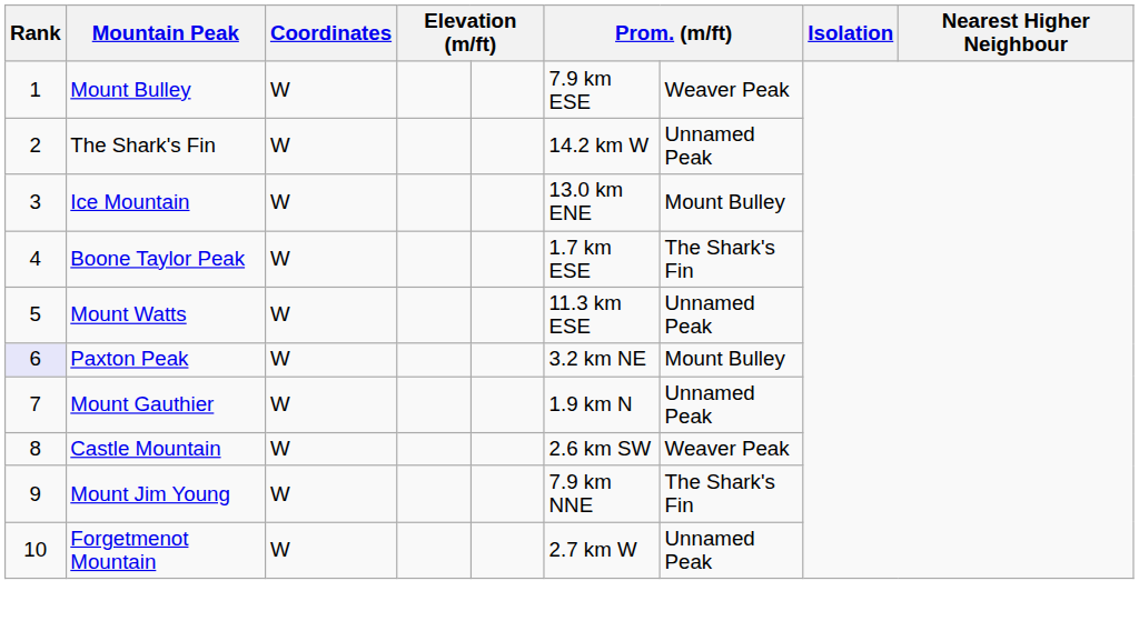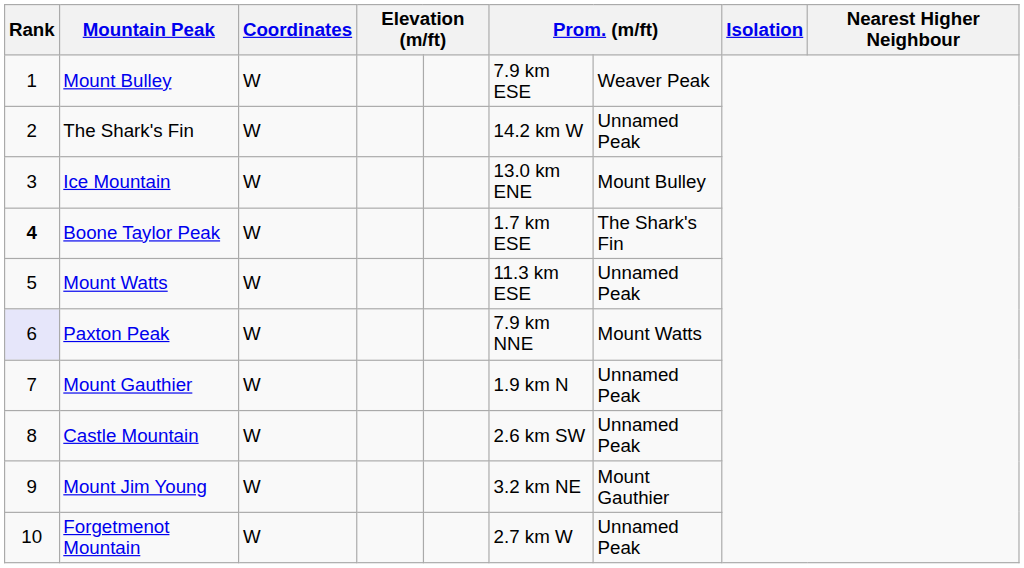 <table class="wikitable sortable">
 <tr>
 <th>Rank</th>
 <th><a href='#'>Mountain Peak</a></th>
 <th><a href='#'>Coordinates</a></th>
 <th colspan=2>Elevation (m/ft)</th>
 <th colspan=2><a href='#'>Prom.</a> (m/ft)</th>
 <th><a href='#'>Isolation</a></th>
 <th>Nearest Higher Neighbour</th>
 </tr>
 <tr>
 <td style="text-align:center">1</td>
 <td><a href='#'>Mount Bulley</a></td>
 <td>W</td>
 <td></td>
 <td></td>
 <td>7.9 km ESE</td>
 <td>Weaver Peak</td>
 </tr>
 <tr>
 <td style="text-align:center">2</td>
 <td>The Shark's Fin</td>
 <td>W</td>
 <td></td>
 <td></td>
 <td>14.2 km W</td>
 <td>Unnamed Peak</td>
 </tr>
 <tr>
 <td style="text-align:center">3</td>
 <td><a href='#'>Ice Mountain</a></td>
 <td>W</td>
 <td></td>
 <td></td>
 <td>13.0 km ENE</td>
 <td>Mount Bulley</td>
 </tr>
 <tr>
-<td style="text-align:center">4</td>
+<td style="text-align:center"><strong>4</strong></td>
 <td><a href='#'>Boone Taylor Peak</a></td>
 <td>W</td>
 <td></td>
 <td></td>
 <td>1.7 km ESE</td>
 <td>The Shark's Fin</td>
 </tr>
 <tr>
 <td style="text-align:center">5</td>
 <td><a href='#'>Mount Watts</a></td>
 <td>W</td>
 <td></td>
 <td></td>
 <td>11.3 km ESE</td>
 <td>Unnamed Peak</td>
 </tr>
 <tr>
 <td style="background: lavender; text-align:center">6</td>
 <td><a href='#'>Paxton Peak</a></td>
 <td>W</td>
 <td></td>
 <td></td>
-<td>3.2 km NE</td>
-<td>Mount Bulley</td>
+<td>7.9 km NNE</td>
+<td>Mount Watts</td>
 </tr>
 <tr>
 <td style="text-align:center">7</td>
 <td><a href='#'>Mount Gauthier</a></td>
 <td>W</td>
 <td></td>
 <td></td>
 <td>1.9 km N</td>
 <td>Unnamed Peak</td>
 </tr>
 <tr>
 <td style="text-align:center">8</td>
 <td><a href='#'>Castle Mountain</a></td>
 <td>W</td>
 <td></td>
 <td></td>
 <td>2.6 km SW</td>
-<td>Weaver Peak</td>
+<td>Unnamed Peak</td>
 </tr>
 <tr>
 <td style="text-align:center">9</td>
 <td><a href='#'>Mount Jim Young</a></td>
 <td>W</td>
 <td></td>
 <td></td>
-<td>7.9 km NNE</td>
-<td>The Shark's Fin</td>
+<td>3.2 km NE</td>
+<td>Mount Gauthier</td>
 </tr>
 <tr>
 <td style="text-align:center">10</td>
 <td><a href='#'>Forgetmenot Mountain</a></td>
 <td>W</td>
 <td></td>
 <td></td>
 <td>2.7 km W</td>
 <td>Unnamed Peak</td>
 </tr>
 </table>
